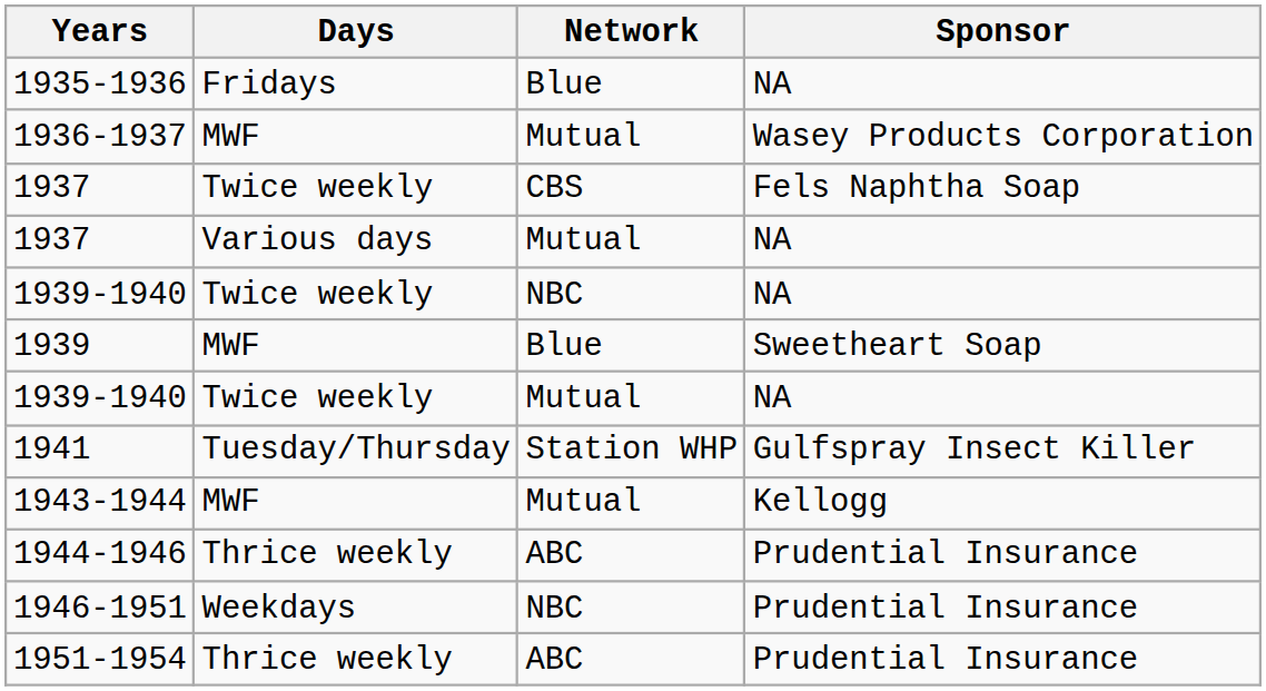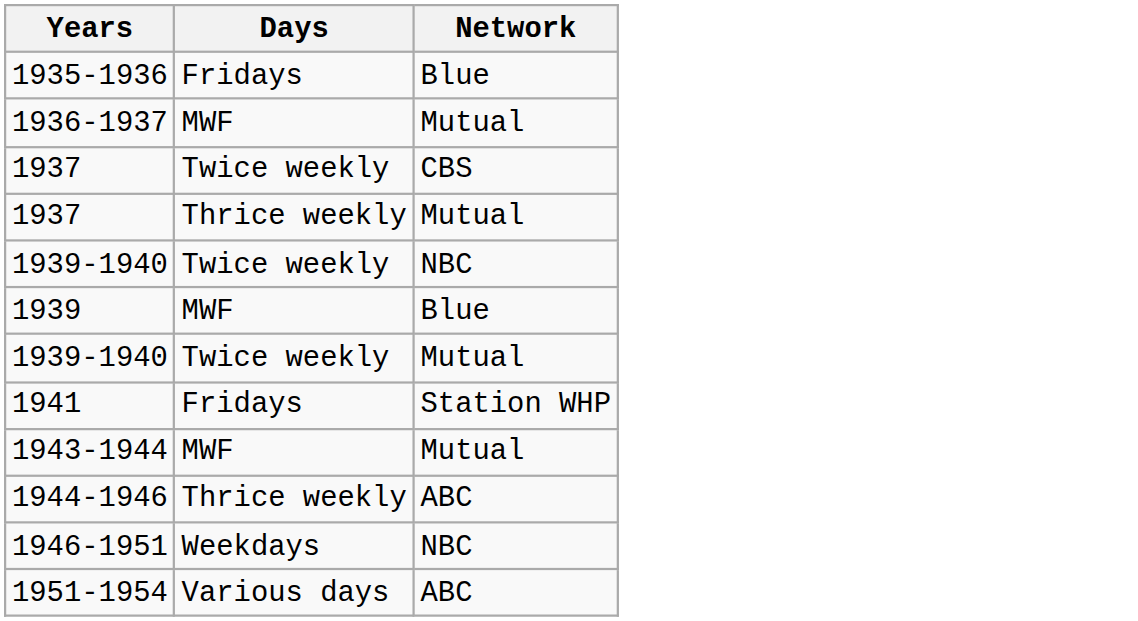 <table class="wikitable">
 <tr>
 <th>Years</th>
 <th>Days</th>
 <th>Network</th>
-<th>Sponsor</th>
 </tr>
 <tr>
 <td>1935-1936</td>
 <td>Fridays</td>
 <td>Blue</td>
-<td>NA</td>
 </tr>
 <tr>
 <td>1936-1937</td>
 <td>MWF</td>
 <td>Mutual</td>
-<td>Wasey Products Corporation</td>
 </tr>
 <tr>
 <td>1937</td>
 <td>Twice weekly</td>
 <td>CBS</td>
-<td>Fels Naphtha Soap</td>
 </tr>
 <tr>
 <td>1937</td>
-<td>Various days</td>
+<td>Thrice weekly</td>
 <td>Mutual</td>
-<td>NA</td>
 </tr>
 <tr>
 <td>1939-1940</td>
 <td>Twice weekly</td>
 <td>NBC</td>
-<td>NA</td>
 </tr>
 <tr>
 <td>1939</td>
 <td>MWF</td>
 <td>Blue</td>
-<td>Sweetheart Soap</td>
 </tr>
 <tr>
 <td>1939-1940</td>
 <td>Twice weekly</td>
 <td>Mutual</td>
-<td>NA</td>
 </tr>
 <tr>
 <td>1941</td>
-<td>Tuesday/Thursday</td>
+<td>Fridays</td>
 <td>Station WHP</td>
-<td>Gulfspray Insect Killer</td>
 </tr>
 <tr>
 <td>1943-1944</td>
 <td>MWF</td>
 <td>Mutual</td>
-<td>Kellogg</td>
 </tr>
 <tr>
 <td>1944-1946</td>
 <td>Thrice weekly</td>
 <td>ABC</td>
-<td>Prudential Insurance</td>
 </tr>
 <tr>
 <td>1946-1951</td>
 <td>Weekdays</td>
 <td>NBC</td>
-<td>Prudential Insurance</td>
 </tr>
 <tr>
 <td>1951-1954</td>
-<td>Thrice weekly</td>
+<td>Various days</td>
 <td>ABC</td>
-<td>Prudential Insurance</td>
 </tr>
 </table>
